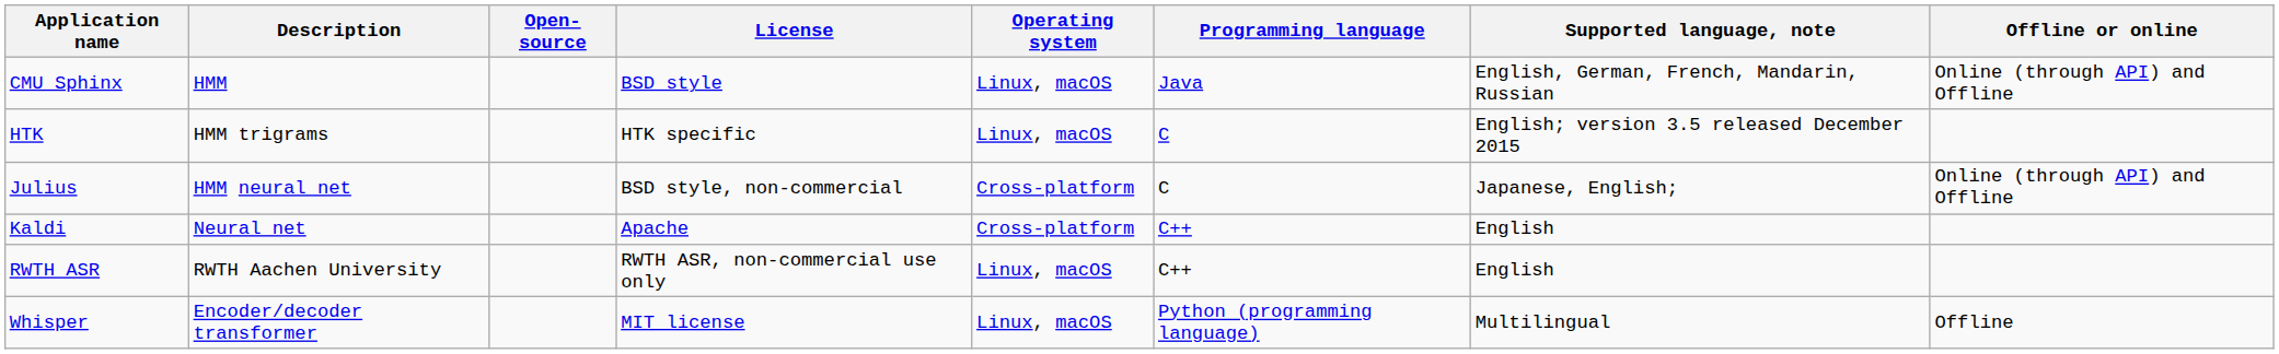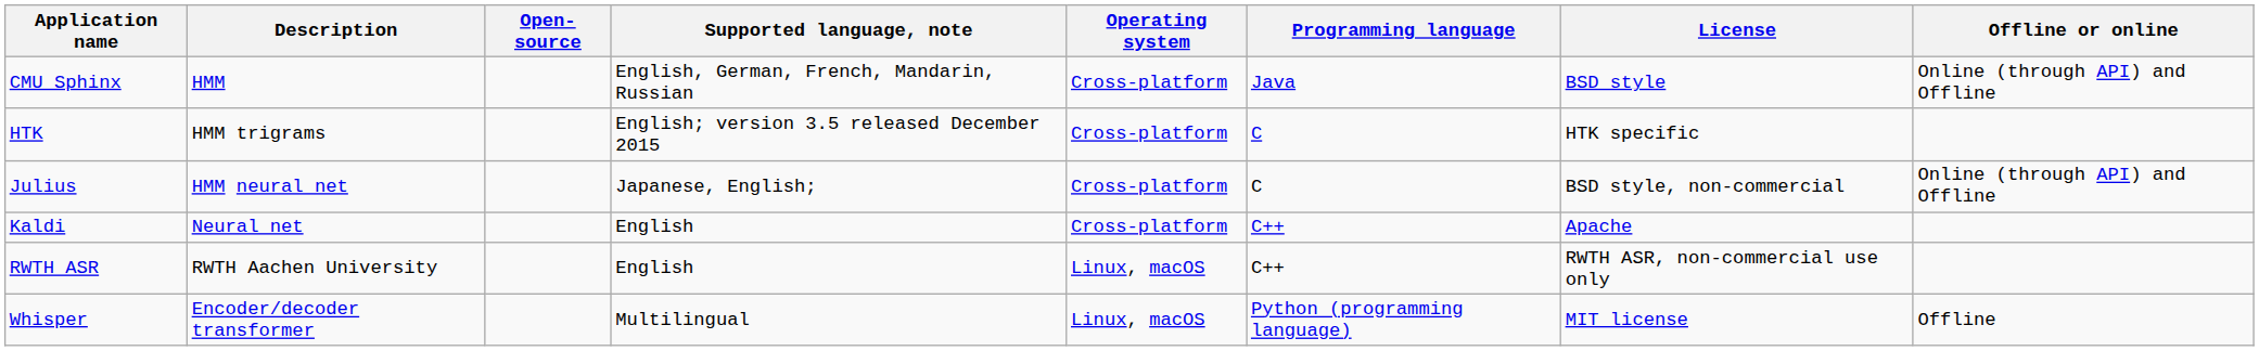 <table class="wikitable sortable">
 <tr>
 <th>Application name</th>
 <th>Description</th>
 <th><a href='#'>Open-source</a></th>
-<th><a href='#'>License</a></th>
+<th>Supported language, note</th>
 <th><a href='#'>Operating system</a></th>
 <th><a href='#'>Programming language</a></th>
-<th>Supported language, note</th>
+<th><a href='#'>License</a></th>
 <th>Offline or online</th>
 </tr>
 <tr>
 <td><a href='#'>CMU Sphinx</a></td>
 <td><a href='#'>HMM</a></td>
 <td></td>
+<td>English, German, French, Mandarin, Russian</td>
+<td><a href='#'>Cross-platform</a></td>
+<td><a href='#'>Java</a></td>
 <td><a href='#'>BSD style</a></td>
-<td><a href='#'>Linux</a>, <a href='#'>macOS</a></td>
-<td><a href='#'>Java</a></td>
-<td>English, German, French, Mandarin, Russian</td>
 <td>Online (through <a href='#'>API</a>) and Offline</td>
 </tr>
 <tr>
 <td><a href='#'>HTK</a></td>
 <td>HMM trigrams</td>
 <td></td>
+<td>English; version 3.5 released December 2015</td>
+<td><a href='#'>Cross-platform</a></td>
+<td><a href='#'>C</a></td>
 <td>HTK specific</td>
-<td><a href='#'>Linux</a>, <a href='#'>macOS</a></td>
-<td><a href='#'>C</a></td>
-<td>English; version 3.5 released December 2015</td>
 <td></td>
 </tr>
 <tr>
 <td><a href='#'>Julius</a></td>
 <td><a href='#'>HMM</a> <a href='#'>neural net</a></td>
 <td></td>
-<td>BSD style, non-commercial</td>
+<td>Japanese, English; </td>
 <td><a href='#'>Cross-platform</a></td>
 <td>C</td>
-<td>Japanese, English; </td>
+<td>BSD style, non-commercial</td>
 <td>Online (through <a href='#'>API</a>) and Offline</td>
 </tr>
 <tr>
 <td><a href='#'>Kaldi</a></td>
 <td><a href='#'>Neural net</a></td>
 <td></td>
-<td><a href='#'>Apache</a></td>
+<td>English</td>
 <td><a href='#'>Cross-platform</a></td>
 <td><a href='#'>C++</a></td>
-<td>English</td>
+<td><a href='#'>Apache</a></td>
 <td></td>
 </tr>
 <tr>
 <td><a href='#'>RWTH ASR</a></td>
 <td>RWTH Aachen University</td>
 <td></td>
-<td>RWTH ASR, non-commercial use only</td>
+<td>English</td>
 <td><a href='#'>Linux</a>, <a href='#'>macOS</a></td>
 <td>C++</td>
-<td>English</td>
+<td>RWTH ASR, non-commercial use only</td>
 <td></td>
 </tr>
 <tr>
 <td><a href='#'>Whisper</a></td>
 <td><a href='#'>Encoder/decoder transformer</a></td>
 <td></td>
-<td><a href='#'>MIT license</a></td>
+<td>Multilingual</td>
 <td><a href='#'>Linux</a>, <a href='#'>macOS</a></td>
 <td><a href='#'>Python (programming language)</a></td>
-<td>Multilingual</td>
+<td><a href='#'>MIT license</a></td>
 <td>Offline</td>
 </tr>
 </table>
